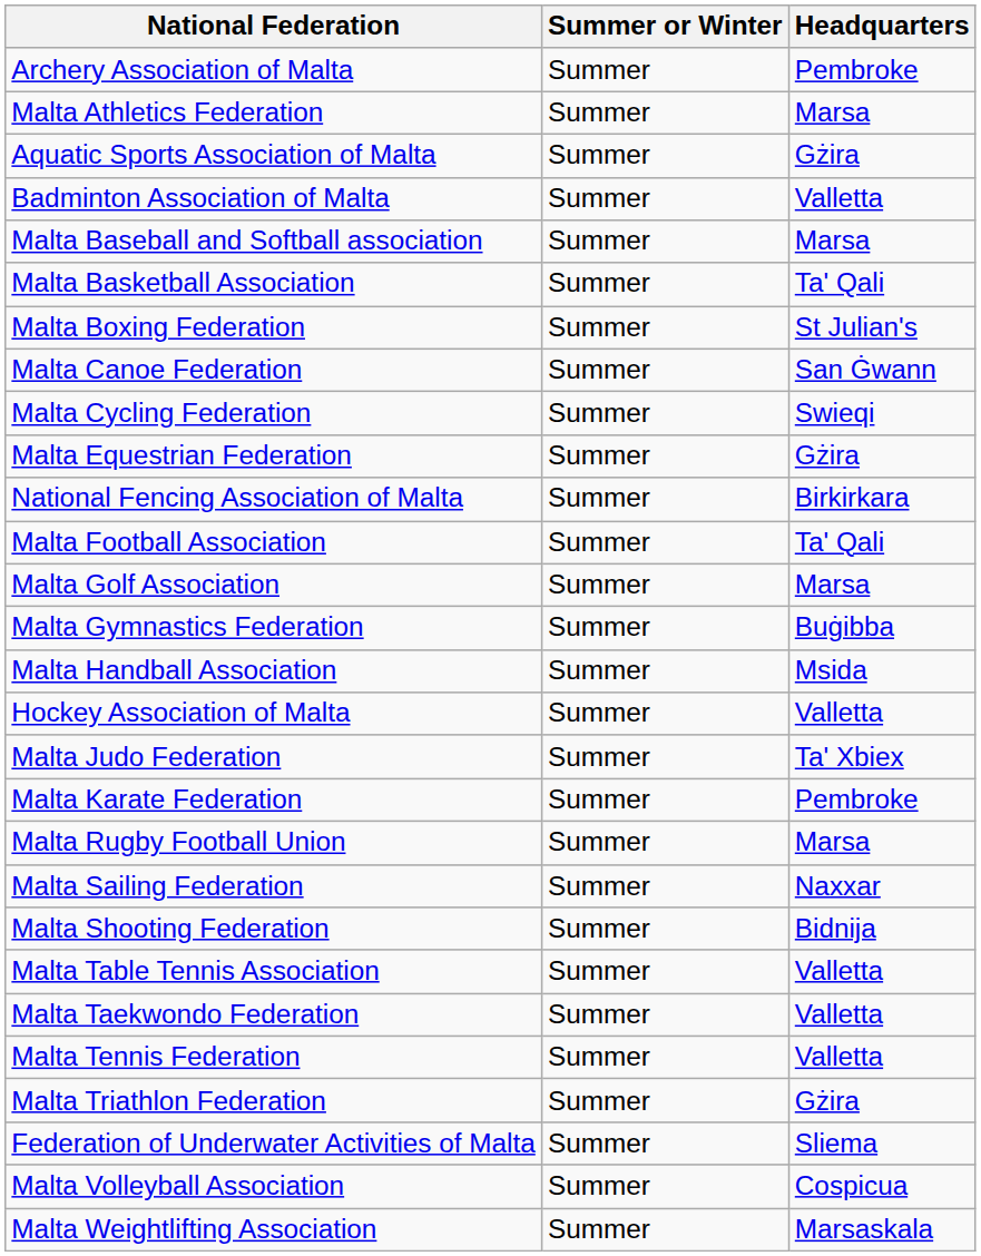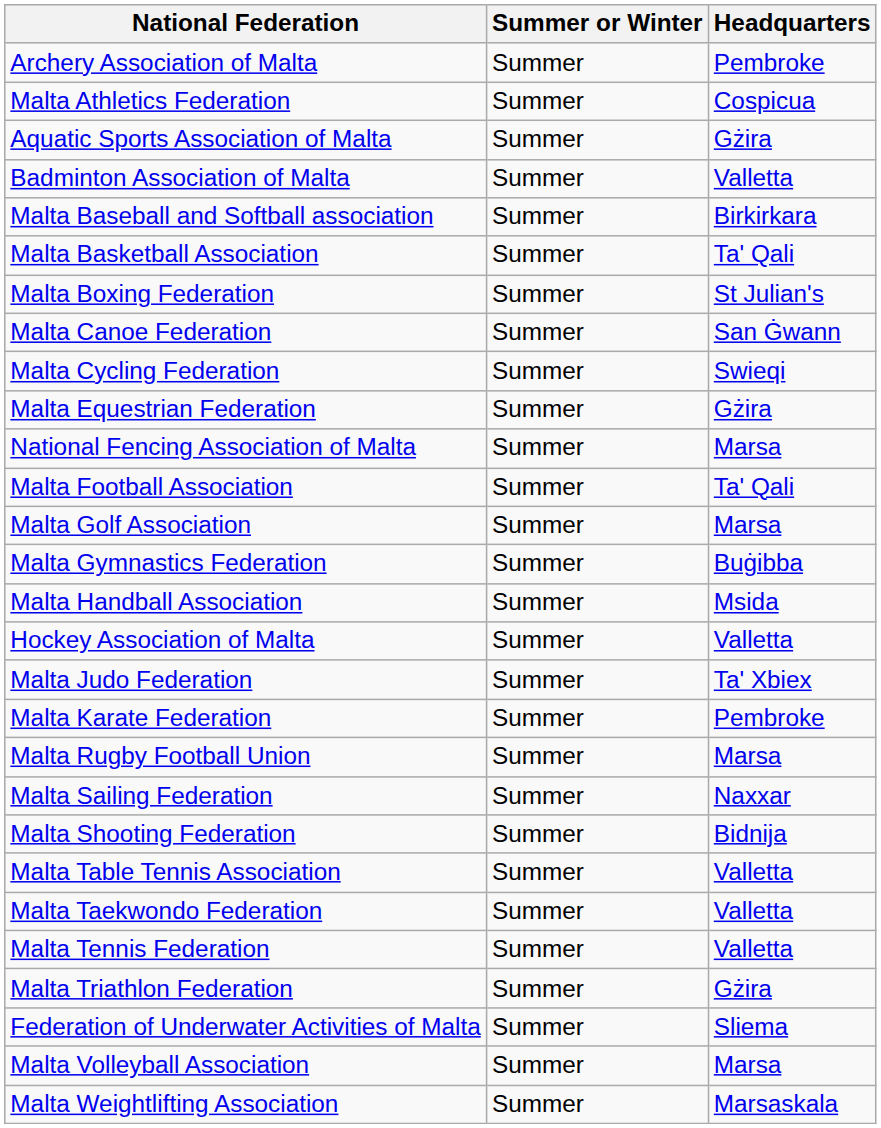 <table class="wikitable sortable">
 <tr>
 <th>National Federation</th>
 <th>Summer or Winter</th>
 <th>Headquarters</th>
 </tr>
 <tr>
 <td><a href='#'>Archery Association of Malta</a></td>
 <td>Summer</td>
 <td><a href='#'>Pembroke</a></td>
 </tr>
 <tr>
 <td><a href='#'>Malta Athletics Federation</a></td>
 <td>Summer</td>
-<td><a href='#'>Marsa</a></td>
+<td><a href='#'>Cospicua</a></td>
 </tr>
 <tr>
 <td><a href='#'>Aquatic Sports Association of Malta</a></td>
 <td>Summer</td>
 <td><a href='#'>Gżira</a></td>
 </tr>
 <tr>
 <td><a href='#'>Badminton Association of Malta</a></td>
 <td>Summer</td>
 <td><a href='#'>Valletta</a></td>
 </tr>
 <tr>
 <td><a href='#'>Malta Baseball and Softball association</a></td>
 <td>Summer</td>
-<td><a href='#'>Marsa</a></td>
+<td><a href='#'>Birkirkara</a></td>
 </tr>
 <tr>
 <td><a href='#'>Malta Basketball Association</a></td>
 <td>Summer</td>
 <td><a href='#'>Ta' Qali</a></td>
 </tr>
 <tr>
 <td><a href='#'>Malta Boxing Federation</a></td>
 <td>Summer</td>
 <td><a href='#'>St Julian's</a></td>
 </tr>
 <tr>
 <td><a href='#'>Malta Canoe Federation</a></td>
 <td>Summer</td>
 <td><a href='#'>San Ġwann</a></td>
 </tr>
 <tr>
 <td><a href='#'>Malta Cycling Federation</a></td>
 <td>Summer</td>
 <td><a href='#'>Swieqi</a></td>
 </tr>
 <tr>
 <td><a href='#'>Malta Equestrian Federation</a></td>
 <td>Summer</td>
 <td><a href='#'>Gżira</a></td>
 </tr>
 <tr>
 <td><a href='#'>National Fencing Association of Malta</a></td>
 <td>Summer</td>
-<td><a href='#'>Birkirkara</a></td>
+<td><a href='#'>Marsa</a></td>
 </tr>
 <tr>
 <td><a href='#'>Malta Football Association</a></td>
 <td>Summer</td>
 <td><a href='#'>Ta' Qali</a></td>
 </tr>
 <tr>
 <td><a href='#'>Malta Golf Association</a></td>
 <td>Summer</td>
 <td><a href='#'>Marsa</a></td>
 </tr>
 <tr>
 <td><a href='#'>Malta Gymnastics Federation</a></td>
 <td>Summer</td>
 <td><a href='#'>Buġibba</a></td>
 </tr>
 <tr>
 <td><a href='#'>Malta Handball Association</a></td>
 <td>Summer</td>
 <td><a href='#'>Msida</a></td>
 </tr>
 <tr>
 <td><a href='#'>Hockey Association of Malta</a></td>
 <td>Summer</td>
 <td><a href='#'>Valletta</a></td>
 </tr>
 <tr>
 <td><a href='#'>Malta Judo Federation</a></td>
 <td>Summer</td>
 <td><a href='#'>Ta' Xbiex</a></td>
 </tr>
 <tr>
 <td><a href='#'>Malta Karate Federation</a></td>
 <td>Summer</td>
 <td><a href='#'>Pembroke</a></td>
 </tr>
 <tr>
 <td><a href='#'>Malta Rugby Football Union</a></td>
 <td>Summer</td>
 <td><a href='#'>Marsa</a></td>
 </tr>
 <tr>
 <td><a href='#'>Malta Sailing Federation</a></td>
 <td>Summer</td>
 <td><a href='#'>Naxxar</a></td>
 </tr>
 <tr>
 <td><a href='#'>Malta Shooting Federation</a></td>
 <td>Summer</td>
 <td><a href='#'>Bidnija</a></td>
 </tr>
 <tr>
 <td><a href='#'>Malta Table Tennis Association</a></td>
 <td>Summer</td>
 <td><a href='#'>Valletta</a></td>
 </tr>
 <tr>
 <td><a href='#'>Malta Taekwondo Federation</a></td>
 <td>Summer</td>
 <td><a href='#'>Valletta</a></td>
 </tr>
 <tr>
 <td><a href='#'>Malta Tennis Federation</a></td>
 <td>Summer</td>
 <td><a href='#'>Valletta</a></td>
 </tr>
 <tr>
 <td><a href='#'>Malta Triathlon Federation</a></td>
 <td>Summer</td>
 <td><a href='#'>Gżira</a></td>
 </tr>
 <tr>
 <td><a href='#'>Federation of Underwater Activities of Malta</a></td>
 <td>Summer</td>
 <td><a href='#'>Sliema</a></td>
 </tr>
 <tr>
 <td><a href='#'>Malta Volleyball Association</a></td>
 <td>Summer</td>
-<td><a href='#'>Cospicua</a></td>
+<td><a href='#'>Marsa</a></td>
 </tr>
 <tr>
 <td><a href='#'>Malta Weightlifting Association</a></td>
 <td>Summer</td>
 <td><a href='#'>Marsaskala</a></td>
 </tr>
 </table>
